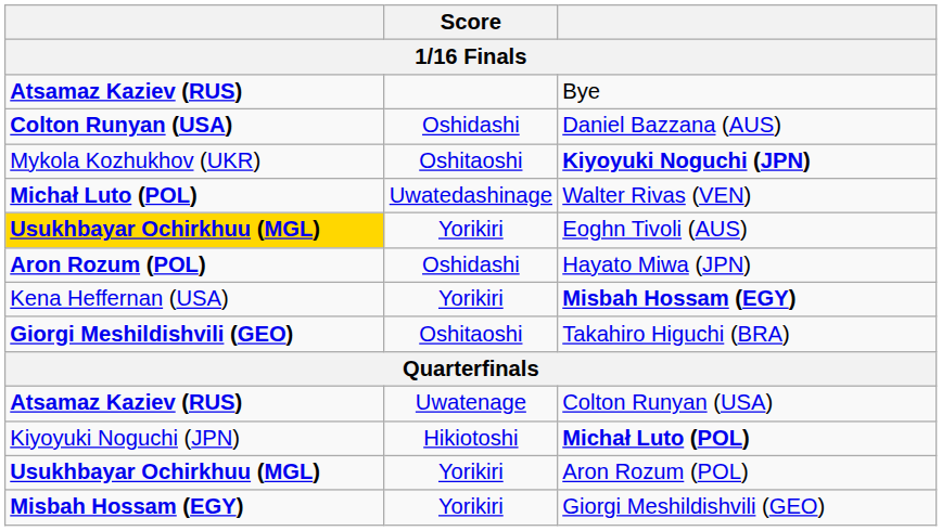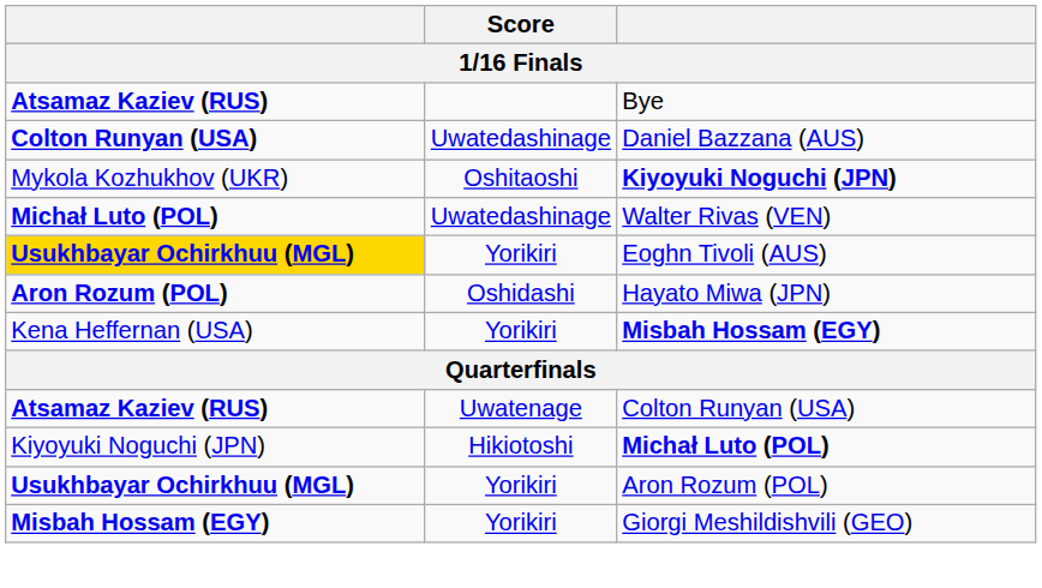 <table class="wikitable" style="text-align: left; ">
 <tr>
 <th align="right" width="270"></th>
 <th width="65">Score</th>
 <th align="left" width="270"></th>
 </tr>
 <tr>
 <th colspan=3>1/16 Finals</th>
 </tr>
 <tr>
 <td><strong> <a href='#'>Atsamaz Kaziev</a> (<a href='#'>RUS</a>)</strong></td>
 <td align="center"></td>
 <td>Bye</td>
 </tr>
 <tr>
 <td><strong> <a href='#'>Colton Runyan</a> (<a href='#'>USA</a>)</strong></td>
-<td align="center"><a href='#'>Oshidashi</a></td>
+<td align="center"><a href='#'>Uwatedashinage</a></td>
 <td> <a href='#'>Daniel Bazzana</a> (<a href='#'>AUS</a>)</td>
 </tr>
 <tr>
 <td> <a href='#'>Mykola Kozhukhov</a> (<a href='#'>UKR</a>)</td>
 <td align="center"><a href='#'>Oshitaoshi</a></td>
 <td><strong> <a href='#'>Kiyoyuki Noguchi</a> (<a href='#'>JPN</a>) </strong></td>
 </tr>
 <tr>
 <td><strong> <a href='#'>Michał Luto</a> (<a href='#'>POL</a>)</strong></td>
 <td align="center"><a href='#'>Uwatedashinage</a></td>
 <td> <a href='#'>Walter Rivas</a> (<a href='#'>VEN</a>)</td>
 </tr>
 <tr>
 <td style="background: gold;"><strong> <a href='#'>Usukhbayar Ochirkhuu</a> (<a href='#'>MGL</a>)</strong></td>
 <td align="center"><a href='#'>Yorikiri</a></td>
 <td> <a href='#'>Eoghn Tivoli</a> (<a href='#'>AUS</a>)</td>
 </tr>
 <tr>
 <td><strong> <a href='#'>Aron Rozum</a> (<a href='#'>POL</a>)</strong></td>
 <td align="center"><a href='#'>Oshidashi</a></td>
 <td> <a href='#'>Hayato Miwa</a> (<a href='#'>JPN</a>)</td>
 </tr>
 <tr>
 <td> <a href='#'>Kena Heffernan</a> (<a href='#'>USA</a>)</td>
 <td align="center"><a href='#'>Yorikiri</a></td>
 <td><strong> <a href='#'>Misbah Hossam</a> (<a href='#'>EGY</a>)</strong></td>
 </tr>
 <tr>
-<td><strong> <a href='#'>Giorgi Meshildishvili</a> (<a href='#'>GEO</a>)</strong></td>
-<td align="center"><a href='#'>Oshitaoshi</a></td>
-<td> <a href='#'>Takahiro Higuchi</a> (<a href='#'>BRA</a>)</td>
-</tr>
-<tr>
 <th colspan=3>Quarterfinals</th>
 </tr>
 <tr>
 <td><strong> <a href='#'>Atsamaz Kaziev</a> (<a href='#'>RUS</a>)</strong></td>
 <td align="center"><a href='#'>Uwatenage</a></td>
 <td> <a href='#'>Colton Runyan</a> (<a href='#'>USA</a>)</td>
 </tr>
 <tr>
 <td> <a href='#'>Kiyoyuki Noguchi</a> (<a href='#'>JPN</a>)</td>
 <td align="center"><a href='#'>Hikiotoshi</a></td>
 <td><strong> <a href='#'>Michał Luto</a> (<a href='#'>POL</a>)</strong></td>
 </tr>
 <tr>
 <td><strong> <a href='#'>Usukhbayar Ochirkhuu</a> (<a href='#'>MGL</a>)</strong></td>
 <td align="center"><a href='#'>Yorikiri</a></td>
 <td> <a href='#'>Aron Rozum</a> (<a href='#'>POL</a>)</td>
 </tr>
 <tr>
 <td><strong> <a href='#'>Misbah Hossam</a> (<a href='#'>EGY</a>)</strong></td>
 <td align="center"><a href='#'>Yorikiri</a></td>
 <td> <a href='#'>Giorgi Meshildishvili</a> (<a href='#'>GEO</a>)</td>
 </tr>
 </table>
